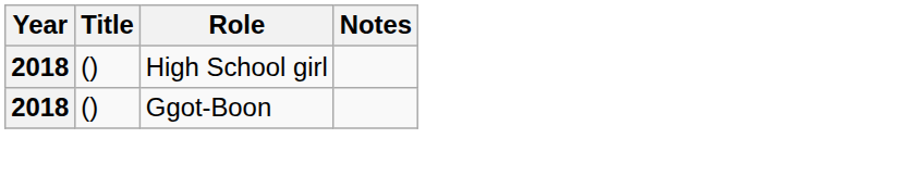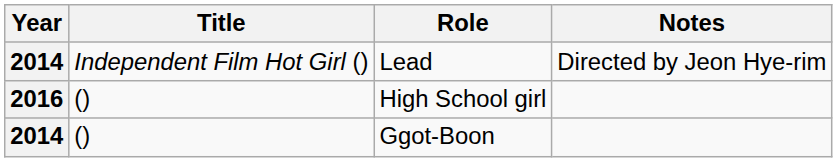 <table class="wikitable  plainrowheaders">
 <tr>
 <th scope="col">Year</th>
 <th scope="col">Title</th>
 <th scope="col">Role</th>
 <th scope="col">Notes</th>
 </tr>
 <tr>
-<th scope="row">2018</th>
+<th scope="row">2014</th>
+<td><em>Independent Film Hot Girl</em> ()</td>
+<td>Lead</td>
+<td>Directed by Jeon Hye-rim</td>
+</tr>
+<tr>
+<th scope="row">2016</th>
 <td><em></em> ()</td>
 <td>High School girl</td>
 <td></td>
 </tr>
 <tr>
-<th scope="row">2018</th>
+<th scope="row">2014</th>
 <td><em></em> ()</td>
 <td>Ggot-Boon</td>
 <td></td>
 </tr>
 </table>
